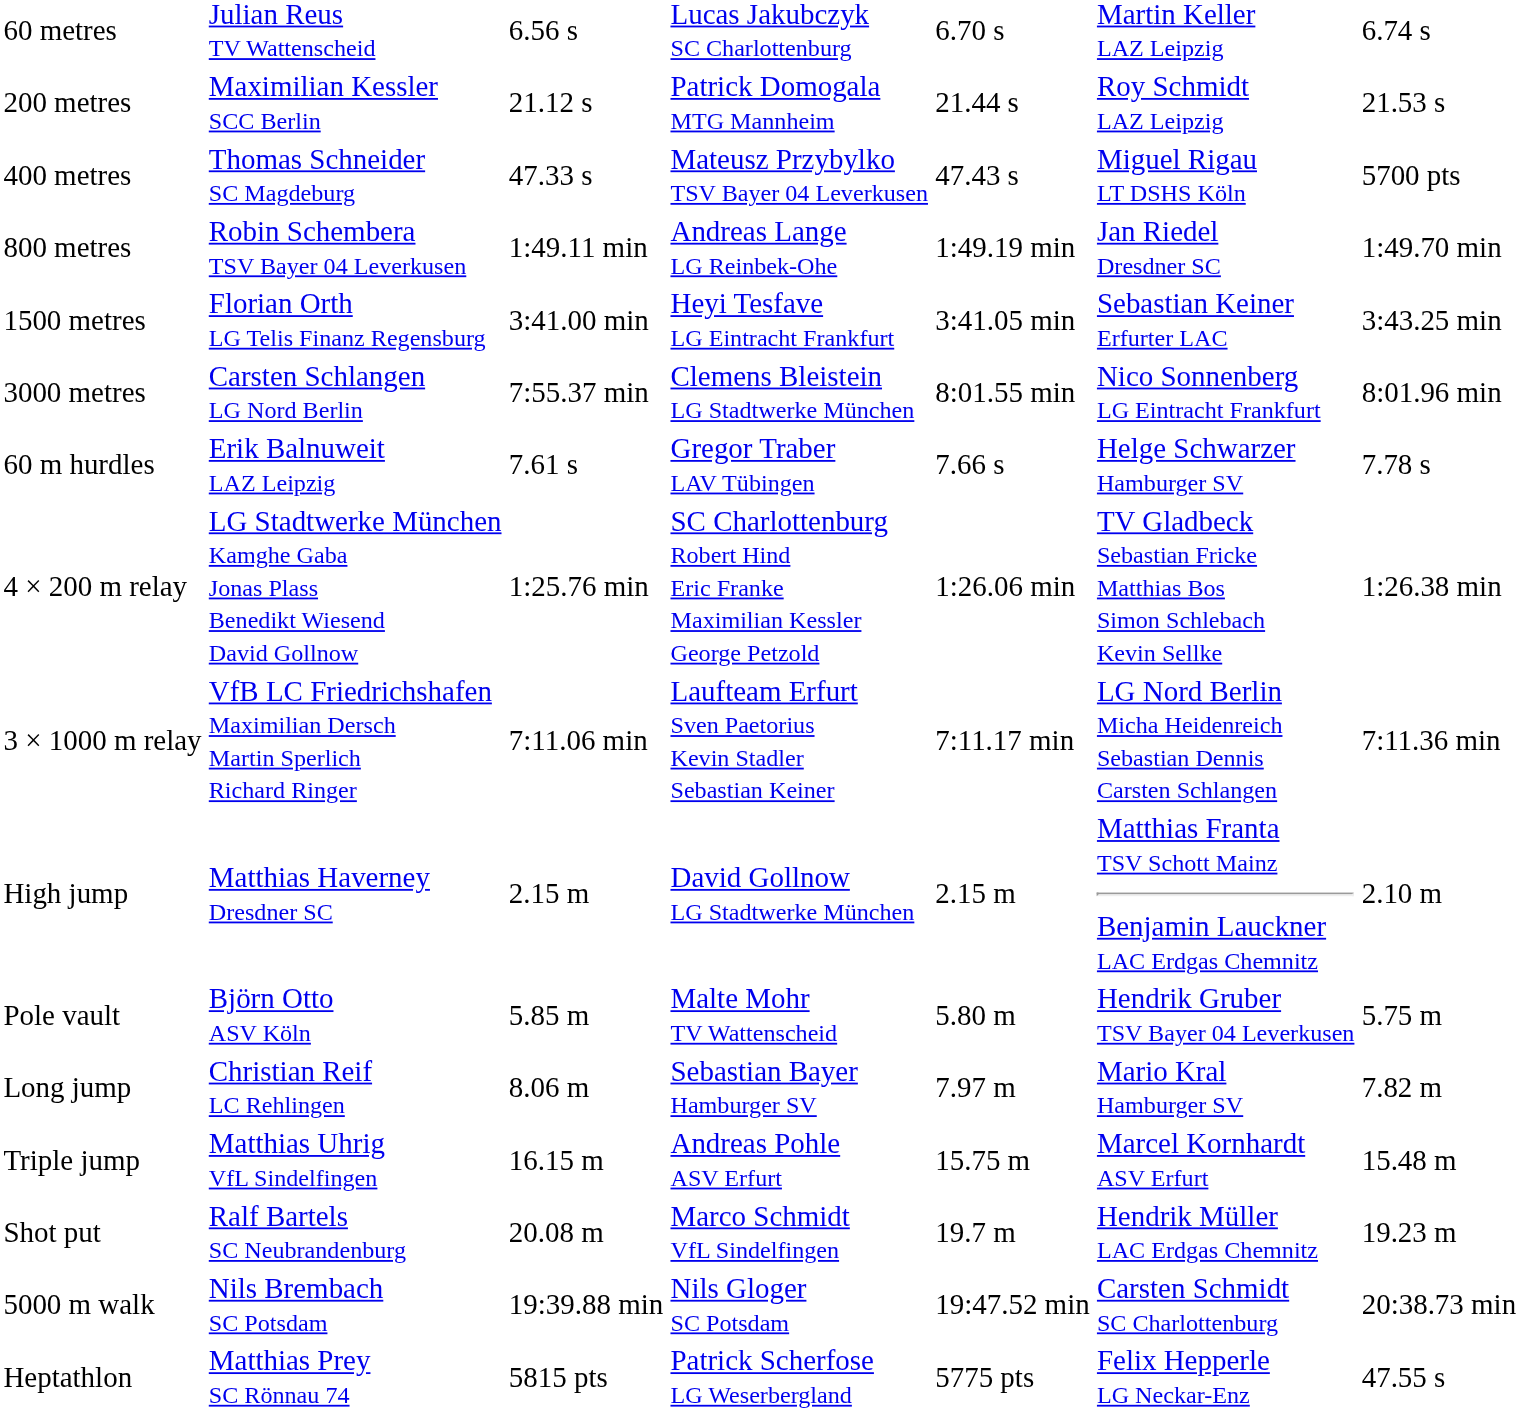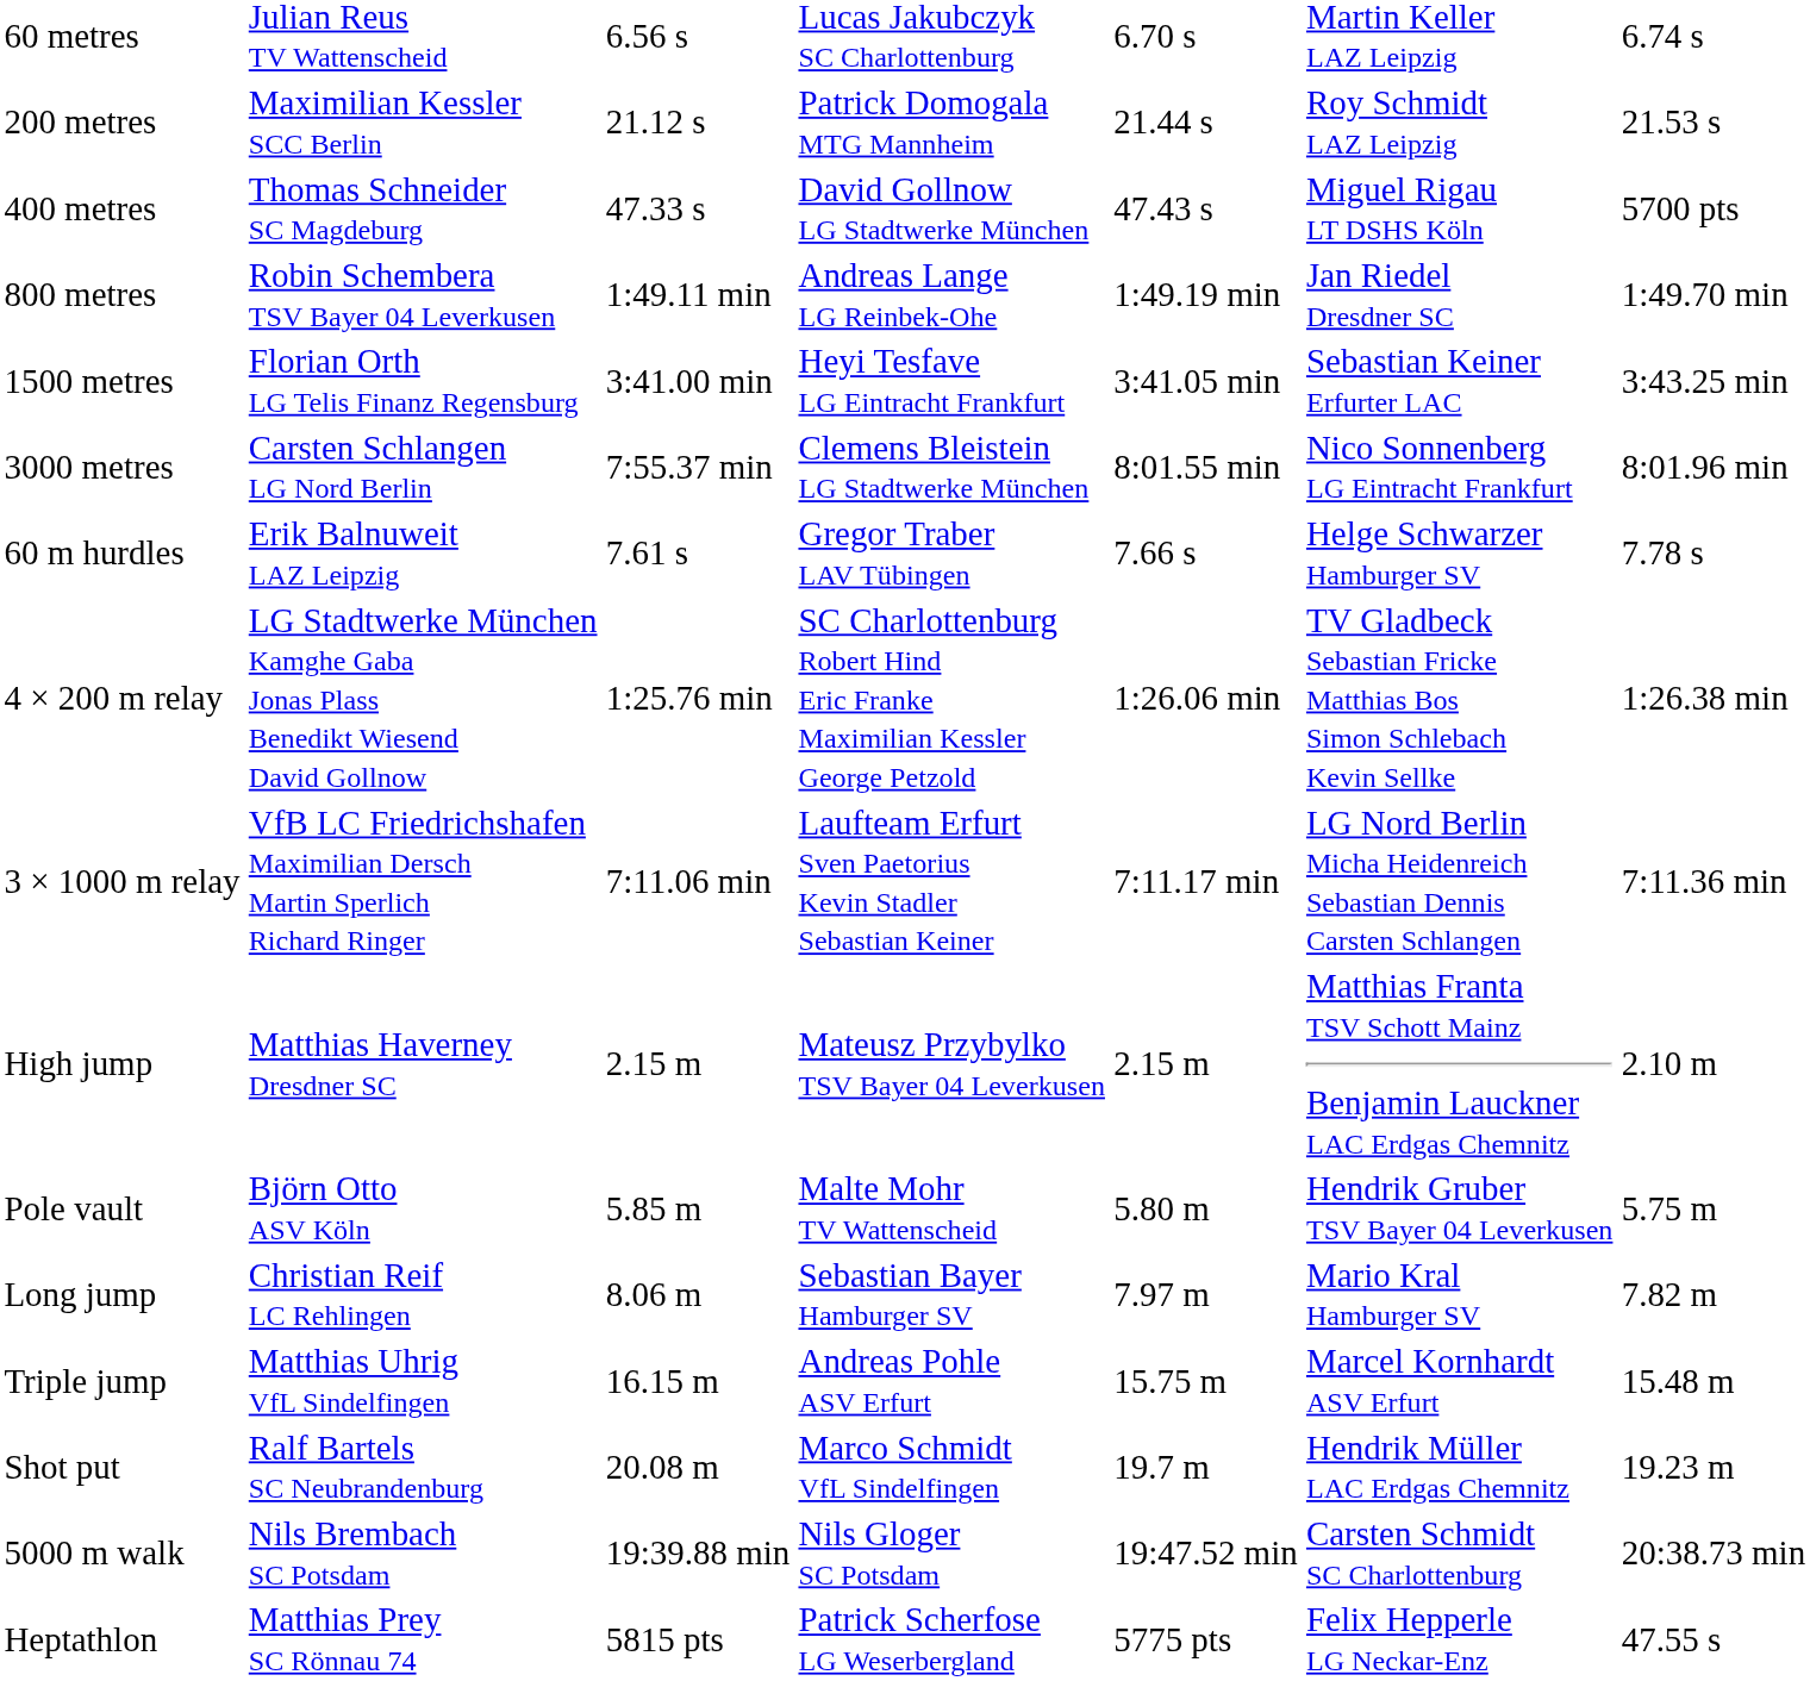 <table>
 <tr>
 <td>60 metres</td>
 <td><a href='#'>Julian Reus</a><br><small><a href='#'>TV Wattenscheid</a></small></td>
 <td>6.56 s</td>
 <td><a href='#'>Lucas Jakubczyk</a><br><small><a href='#'>SC Charlottenburg</a></small></td>
 <td>6.70 s</td>
 <td><a href='#'>Martin Keller</a><br><small><a href='#'>LAZ Leipzig</a></small></td>
 <td>6.74 s</td>
 </tr>
 <tr>
 <td>200 metres</td>
 <td><a href='#'>Maximilian Kessler</a><br><small><a href='#'>SCC Berlin</a></small></td>
 <td>21.12 s</td>
 <td><a href='#'>Patrick Domogala</a><br><small><a href='#'>MTG Mannheim</a></small></td>
 <td>21.44 s</td>
 <td><a href='#'>Roy Schmidt</a><br><small><a href='#'>LAZ Leipzig</a></small></td>
 <td>21.53 s</td>
 </tr>
 <tr>
 <td>400 metres</td>
 <td><a href='#'>Thomas Schneider</a><br><small><a href='#'>SC Magdeburg</a></small></td>
 <td>47.33 s</td>
-<td><a href='#'>Mateusz Przybylko</a><br><small><a href='#'>TSV Bayer 04 Leverkusen</a></small></td>
+<td><a href='#'>David Gollnow</a><br><small><a href='#'>LG Stadtwerke München</a></small></td>
 <td>47.43 s</td>
 <td><a href='#'>Miguel Rigau</a><br><small><a href='#'>LT DSHS Köln</a></small></td>
 <td>5700 pts</td>
 </tr>
 <tr>
 <td>800 metres</td>
 <td><a href='#'>Robin Schembera</a><br><small><a href='#'>TSV Bayer 04 Leverkusen</a></small></td>
 <td>1:49.11 min</td>
 <td><a href='#'>Andreas Lange</a><br><small><a href='#'>LG Reinbek-Ohe</a></small></td>
 <td>1:49.19 min</td>
 <td><a href='#'>Jan Riedel</a><br><small><a href='#'>Dresdner SC</a></small></td>
 <td>1:49.70 min</td>
 </tr>
 <tr>
 <td>1500 metres</td>
 <td><a href='#'>Florian Orth</a><br><small><a href='#'>LG Telis Finanz Regensburg</a></small></td>
 <td>3:41.00 min</td>
 <td><a href='#'>Heyi Tesfave</a><br><small><a href='#'>LG Eintracht Frankfurt</a></small></td>
 <td>3:41.05 min</td>
 <td><a href='#'>Sebastian Keiner</a><br><small><a href='#'>Erfurter LAC</a></small></td>
 <td>3:43.25 min</td>
 </tr>
 <tr>
 <td>3000 metres</td>
 <td><a href='#'>Carsten Schlangen</a><br><small><a href='#'>LG Nord Berlin</a></small></td>
 <td>7:55.37 min</td>
 <td><a href='#'>Clemens Bleistein</a><br><small><a href='#'>LG Stadtwerke München</a></small></td>
 <td>8:01.55 min</td>
 <td><a href='#'>Nico Sonnenberg</a><br><small><a href='#'>LG Eintracht Frankfurt</a></small></td>
 <td>8:01.96 min</td>
 </tr>
 <tr>
 <td>60 m hurdles</td>
 <td><a href='#'>Erik Balnuweit</a><br><small><a href='#'>LAZ Leipzig</a></small></td>
 <td>7.61 s</td>
 <td><a href='#'>Gregor Traber</a><br><small><a href='#'>LAV Tübingen</a></small></td>
 <td>7.66 s</td>
 <td><a href='#'>Helge Schwarzer</a><br><small><a href='#'>Hamburger SV</a></small></td>
 <td>7.78 s</td>
 </tr>
 <tr>
 <td>4 × 200 m relay</td>
 <td><a href='#'>LG Stadtwerke München</a><br><small><a href='#'>Kamghe Gaba</a><br><a href='#'>Jonas Plass</a><br><a href='#'>Benedikt Wiesend</a><br><a href='#'>David Gollnow</a></small></td>
 <td>1:25.76 min</td>
 <td><a href='#'>SC Charlottenburg</a><br><small><a href='#'>Robert Hind</a><br><a href='#'>Eric Franke</a><br><a href='#'>Maximilian Kessler</a><br><a href='#'>George Petzold</a></small></td>
 <td>1:26.06 min</td>
 <td><a href='#'>TV Gladbeck</a><br><small><a href='#'>Sebastian Fricke</a><br><a href='#'>Matthias Bos</a><br><a href='#'>Simon Schlebach</a><br><a href='#'>Kevin Sellke</a></small></td>
 <td>1:26.38 min</td>
 </tr>
 <tr>
 <td>3 × 1000 m relay</td>
 <td><a href='#'>VfB LC Friedrichshafen</a><br><small><a href='#'>Maximilian Dersch</a><br><a href='#'>Martin Sperlich</a><br><a href='#'>Richard Ringer</a></small></td>
 <td>7:11.06 min</td>
 <td><a href='#'>Laufteam Erfurt</a><br><small><a href='#'>Sven Paetorius</a><br><a href='#'>Kevin Stadler</a><br><a href='#'>Sebastian Keiner</a></small></td>
 <td>7:11.17 min</td>
 <td><a href='#'>LG Nord Berlin</a><br><small><a href='#'>Micha Heidenreich</a><br><a href='#'>Sebastian Dennis</a><br><a href='#'>Carsten Schlangen</a></small></td>
 <td>7:11.36 min</td>
 </tr>
 <tr>
 <td>High jump</td>
 <td><a href='#'>Matthias Haverney</a><br><small><a href='#'>Dresdner SC</a></small></td>
 <td>2.15 m</td>
-<td><a href='#'>David Gollnow</a><br><small><a href='#'>LG Stadtwerke München</a></small></td>
+<td><a href='#'>Mateusz Przybylko</a><br><small><a href='#'>TSV Bayer 04 Leverkusen</a></small></td>
 <td>2.15 m</td>
 <td><a href='#'>Matthias Franta</a><br><small><a href='#'>TSV Schott Mainz</a></small><hr><a href='#'>Benjamin Lauckner</a><br><small><a href='#'>LAC Erdgas Chemnitz</a></small></td>
 <td>2.10 m</td>
 </tr>
 <tr>
 <td>Pole vault</td>
 <td><a href='#'>Björn Otto</a><br><small><a href='#'>ASV Köln</a></small></td>
 <td>5.85 m</td>
 <td><a href='#'>Malte Mohr</a><br><small><a href='#'>TV Wattenscheid</a></small></td>
 <td>5.80 m</td>
 <td><a href='#'>Hendrik Gruber</a><br><small><a href='#'>TSV Bayer 04 Leverkusen</a></small></td>
 <td>5.75 m</td>
 </tr>
 <tr>
 <td>Long jump</td>
 <td><a href='#'>Christian Reif</a><br><small><a href='#'>LC Rehlingen</a></small></td>
 <td>8.06 m</td>
 <td><a href='#'>Sebastian Bayer</a><br><small><a href='#'>Hamburger SV</a></small></td>
 <td>7.97 m</td>
 <td><a href='#'>Mario Kral</a><br><small><a href='#'>Hamburger SV</a></small></td>
 <td>7.82 m</td>
 </tr>
 <tr>
 <td>Triple jump</td>
 <td><a href='#'>Matthias Uhrig</a><br><small><a href='#'>VfL Sindelfingen</a></small></td>
 <td>16.15 m</td>
 <td><a href='#'>Andreas Pohle</a><br><small><a href='#'>ASV Erfurt</a></small></td>
 <td>15.75 m</td>
 <td><a href='#'>Marcel Kornhardt</a><br><small><a href='#'>ASV Erfurt</a></small></td>
 <td>15.48 m</td>
 </tr>
 <tr>
 <td>Shot put</td>
 <td><a href='#'>Ralf Bartels</a><br><small><a href='#'>SC Neubrandenburg</a></small></td>
 <td>20.08 m</td>
 <td><a href='#'>Marco Schmidt</a><br><small><a href='#'>VfL Sindelfingen</a></small></td>
 <td>19.7 m</td>
 <td><a href='#'>Hendrik Müller</a><br><small><a href='#'>LAC Erdgas Chemnitz</a></small></td>
 <td>19.23 m</td>
 </tr>
 <tr>
 <td>5000 m walk</td>
 <td><a href='#'>Nils Brembach</a><br><small><a href='#'>SC Potsdam</a></small></td>
 <td>19:39.88 min</td>
 <td><a href='#'>Nils Gloger</a><br><small><a href='#'>SC Potsdam</a></small></td>
 <td>19:47.52 min</td>
 <td><a href='#'>Carsten Schmidt</a><br><small><a href='#'>SC Charlottenburg</a></small></td>
 <td>20:38.73 min</td>
 </tr>
 <tr>
 <td>Heptathlon</td>
 <td><a href='#'>Matthias Prey</a><br><small><a href='#'>SC Rönnau 74</a></small></td>
 <td>5815 pts</td>
 <td><a href='#'>Patrick Scherfose</a><br><small><a href='#'>LG Weserbergland</a></small></td>
 <td>5775 pts</td>
 <td><a href='#'>Felix Hepperle</a><br><small><a href='#'>LG Neckar-Enz</a></small></td>
 <td>47.55 s</td>
 </tr>
 </table>
